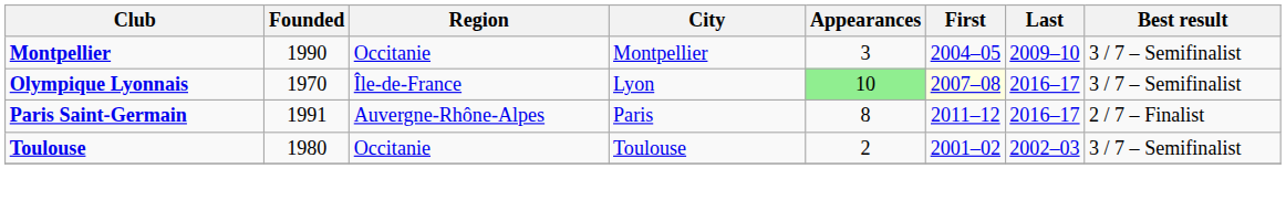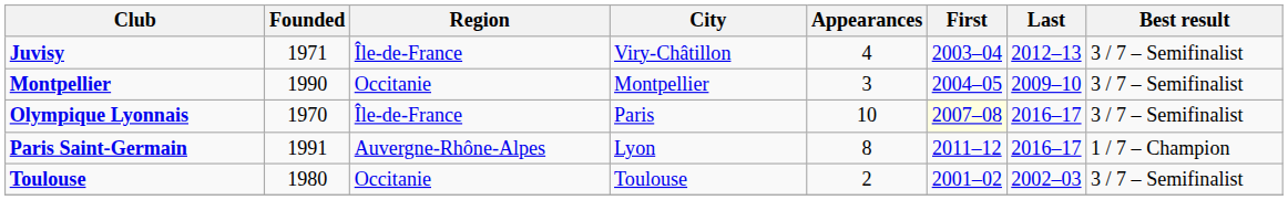 <table class="wikitable sortable">
 <tr>
 <th width=200px>Club</th>
 <th>Founded</th>
 <th width=200px>Region</th>
 <th width=150px>City</th>
 <th align=center>Appearances</th>
 <th>First</th>
 <th>Last</th>
 <th width=150px>Best result</th>
+</tr>
+<tr>
+<td><strong><a href='#'>Juvisy</a></strong></td>
+<td align=center>1971</td>
+<td> <a href='#'>Île-de-France</a></td>
+<td><a href='#'>Viry-Châtillon</a></td>
+<td align=center>4</td>
+<td align=center><a href='#'>2003–04</a></td>
+<td><a href='#'>2012–13</a></td>
+<td>3 / 7 – Semifinalist</td>
 </tr>
 <tr>
 <td><strong><a href='#'>Montpellier</a></strong></td>
 <td align=center>1990</td>
 <td> <a href='#'>Occitanie</a></td>
 <td><a href='#'>Montpellier</a></td>
 <td align=center>3</td>
 <td align=center><a href='#'>2004–05</a></td>
 <td><a href='#'>2009–10</a></td>
 <td>3 / 7 – Semifinalist</td>
 </tr>
 <tr>
 <td><strong><a href='#'>Olympique Lyonnais</a></strong></td>
 <td align=center>1970</td>
 <td> <a href='#'>Île-de-France</a></td>
-<td><a href='#'>Lyon</a></td>
-<td align=center style="background: lightgreen;">10</td>
+<td><a href='#'>Paris</a></td>
+<td align=center>10</td>
 <td align=center style="background: lightyellow;"><a href='#'>2007–08</a></td>
 <td><a href='#'>2016–17</a></td>
 <td>3 / 7 – Semifinalist</td>
 </tr>
 <tr>
 <td><strong><a href='#'>Paris Saint-Germain</a></strong></td>
 <td align=center>1991</td>
 <td> <a href='#'>Auvergne-Rhône-Alpes</a></td>
-<td><a href='#'>Paris</a></td>
+<td><a href='#'>Lyon</a></td>
 <td align=center>8</td>
 <td align=center><a href='#'>2011–12</a></td>
 <td><a href='#'>2016–17</a></td>
-<td>2 / 7 – Finalist</td>
+<td>1 / 7 – Champion</td>
 </tr>
 <tr>
 <td><strong><a href='#'>Toulouse</a></strong></td>
 <td align=center>1980</td>
 <td> <a href='#'>Occitanie</a></td>
 <td><a href='#'>Toulouse</a></td>
 <td align=center>2</td>
 <td align=center><a href='#'>2001–02</a></td>
 <td><a href='#'>2002–03</a></td>
 <td>3 / 7 – Semifinalist</td>
 </tr>
 <tr>
 </tr>
 </table>
